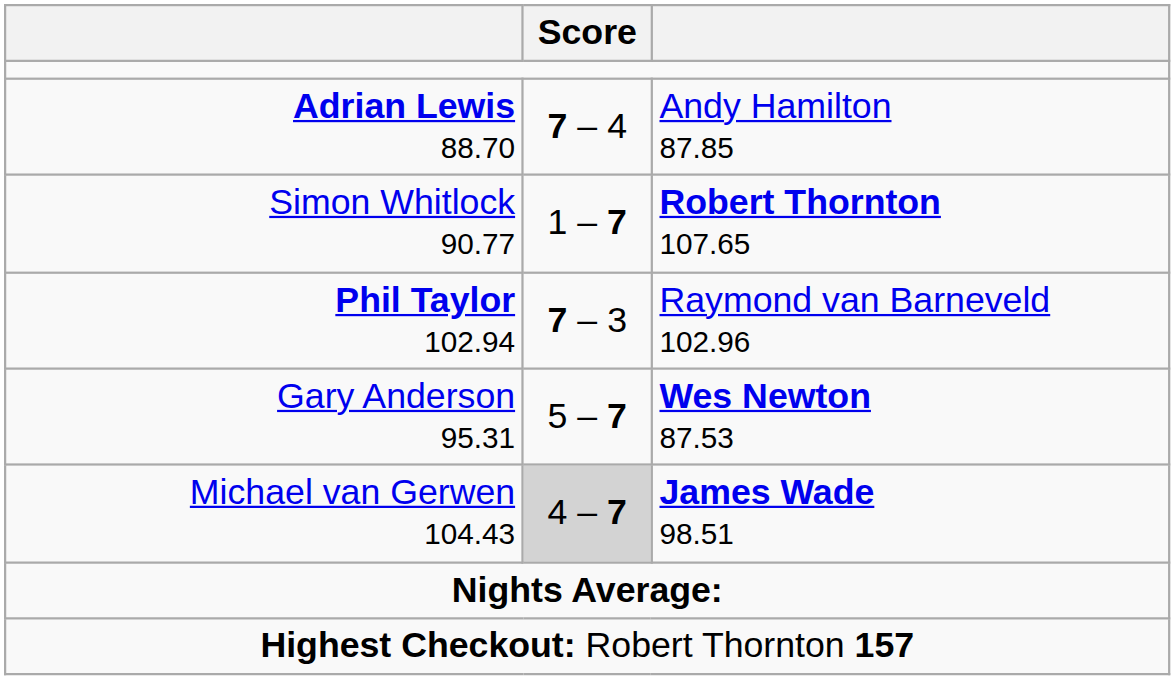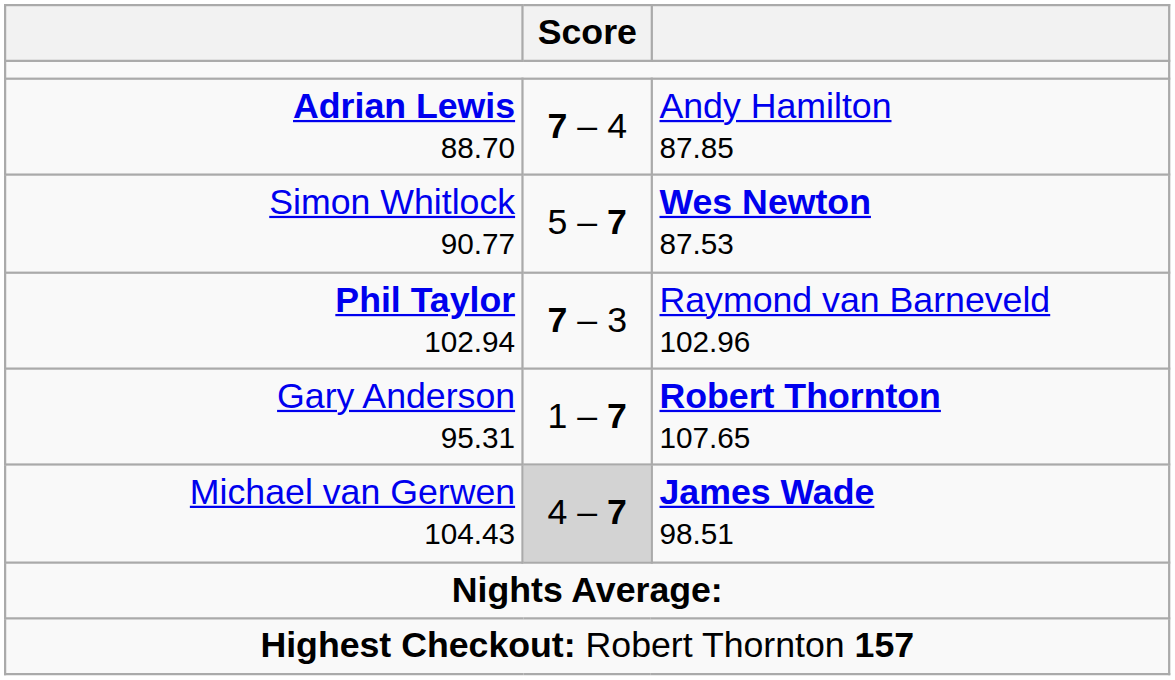 <table class=wikitable style="text-align:center">
 <tr>
 <th width=225></th>
 <th width=50>Score</th>
 <th width=225></th>
 </tr>
 <tr align=centre>
 <td colspan="3"></td>
 </tr>
 <tr align=left>
 <td align=right><strong><a href='#'>Adrian Lewis</a></strong>  <br><small><span>88.70</span></small></td>
 <td align=center><strong>7</strong> – 4</td>
 <td> <a href='#'>Andy Hamilton</a> <br><small><span>87.85</span></small></td>
 </tr>
 <tr align=left>
 <td align=right><a href='#'>Simon Whitlock</a>  <br><small><span>90.77</span></small></td>
-<td align=center>1 – <strong>7</strong></td>
-<td> <strong><a href='#'>Robert Thornton</a></strong> <br><small><span>107.65</span></small></td>
+<td align=center>5 – <strong>7</strong></td>
+<td> <strong><a href='#'>Wes Newton</a></strong> <br><small><span>87.53</span></small></td>
 </tr>
 <tr align=left>
 <td align=right><strong><a href='#'>Phil Taylor</a></strong>  <br><small><span>102.94</span></small></td>
 <td align=center><strong>7</strong> – 3</td>
 <td> <a href='#'>Raymond van Barneveld</a> <br><small><span>102.96</span></small></td>
 </tr>
 <tr align=left>
 <td align=right><a href='#'>Gary Anderson</a>  <br><small><span>95.31</span></small></td>
-<td align=center>5 – <strong>7</strong></td>
-<td> <strong><a href='#'>Wes Newton</a></strong> <br><small><span>87.53</span></small></td>
+<td align=center>1 – <strong>7</strong></td>
+<td> <strong><a href='#'>Robert Thornton</a></strong> <br><small><span>107.65</span></small></td>
 </tr>
 <tr align=left>
 <td align=right><a href='#'>Michael van Gerwen</a>  <br><small><span>104.43</span></small></td>
 <td align=center style="background: lightgrey;">4 – <strong>7</strong></td>
 <td> <strong><a href='#'>James Wade</a></strong> <br><small><span>98.51</span></small></td>
 </tr>
 <tr align=center>
 <td colspan="3"><strong>Nights Average:</strong> </td>
 </tr>
 <tr align=center>
 <td colspan="3"><strong>Highest Checkout:</strong> Robert Thornton <strong>157</strong></td>
 </tr>
 </table>
